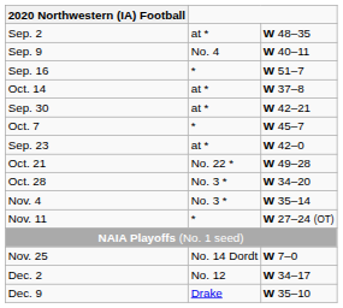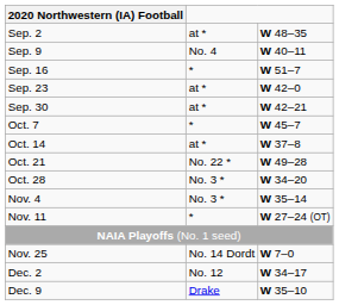 <table class="wikitable collapsible collapsed" style="font-size:85%">
 <tr>
 <th style=>2020 Northwestern (IA) Football</th>
 </tr>
 <tr>
 <td>Sep. 2</td>
 <td>at *</td>
 <td><strong>W</strong> 48–35</td>
 </tr>
 <tr>
 <td>Sep. 9</td>
 <td>No. 4 </td>
 <td><strong>W</strong> 40–11</td>
 </tr>
 <tr>
 <td>Sep. 16</td>
 <td>*</td>
 <td><strong>W</strong> 51–7</td>
 </tr>
 <tr>
-<td>Oct. 14</td>
+<td>Sep. 23</td>
 <td>at *</td>
-<td><strong>W</strong> 37–8</td>
+<td><strong>W</strong> 42–0</td>
 </tr>
 <tr>
 <td>Sep. 30</td>
 <td>at *</td>
 <td><strong>W</strong> 42–21</td>
 </tr>
 <tr>
 <td>Oct. 7</td>
 <td>*</td>
 <td><strong>W</strong> 45–7</td>
 </tr>
 <tr>
-<td>Sep. 23</td>
+<td>Oct. 14</td>
 <td>at *</td>
-<td><strong>W</strong> 42–0</td>
+<td><strong>W</strong> 37–8</td>
 </tr>
 <tr>
 <td>Oct. 21</td>
 <td>No. 22 *</td>
 <td><strong>W</strong> 49–28</td>
 </tr>
 <tr>
 <td>Oct. 28</td>
 <td>No. 3 *</td>
 <td><strong>W</strong> 34–20</td>
 </tr>
 <tr>
 <td>Nov. 4</td>
 <td>No. 3 *</td>
 <td><strong>W</strong> 35–14</td>
 </tr>
 <tr>
 <td>Nov. 11</td>
 <td>*</td>
 <td><strong>W</strong> 27–24 <small>(OT)</small></td>
 </tr>
 <tr>
 <td colspan=3 style="text-align:center; background:#aaaaaa; color:white"><strong>NAIA Playoffs</strong> (No. 1 seed)</td>
 </tr>
 <tr>
 <td>Nov. 25</td>
 <td>No. 14 Dordt</td>
 <td><strong>W</strong> 7–0</td>
 </tr>
 <tr>
 <td>Dec. 2</td>
 <td>No. 12 </td>
 <td><strong>W</strong> 34–17</td>
 </tr>
 <tr>
 <td>Dec. 9</td>
 <td><a href='#'>Drake</a></td>
 <td><strong>W</strong> 35–10</td>
 </tr>
 </table>
